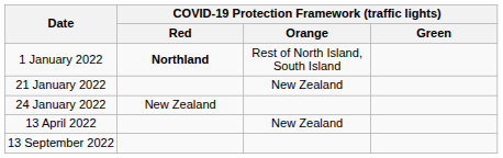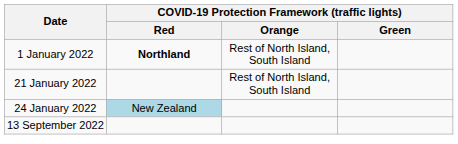 <table class="wikitable" style="text-align:center;">
 <tr>
 <th rowspan=2>Date</th>
 <th colspan="3">COVID-19 Protection Framework (traffic lights)</th>
 </tr>
 <tr>
 <th style="width:160px;">Red</th>
 <th style="width:160px;">Orange</th>
 <th style="width:160px;">Green</th>
 </tr>
 <tr>
 <td>1 January 2022</td>
 <td><strong>Northland</strong></td>
 <td>Rest of North Island, South Island</td>
 <td></td>
 </tr>
 <tr>
 <td>21 January 2022</td>
 <td></td>
-<td>New Zealand</td>
+<td>Rest of North Island, South Island</td>
 <td></td>
 </tr>
 <tr>
 <td>24 January 2022</td>
-<td>New Zealand</td>
+<td style="background: lightblue;">New Zealand</td>
 <td></td>
-<td></td>
-</tr>
-<tr>
-<td>13 April 2022</td>
-<td></td>
-<td>New Zealand</td>
 <td></td>
 </tr>
 <tr>
 <td>13 September 2022</td>
 <td></td>
 <td></td>
 <td></td>
 </tr>
 </table>
